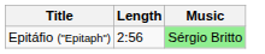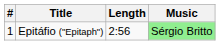 <table class="wikitable">
 <tr>
+<th>#</th>
 <th>Title</th>
 <th>Length</th>
 <th>Music</th>
 </tr>
 <tr>
+<td rowspan="1">1</td>
 <td>Epitáfio <small>("Epitaph")</small></td>
 <td>2:56</td>
 <td style="background: lightgreen;">Sérgio Britto</td>
 </tr>
 </table>
